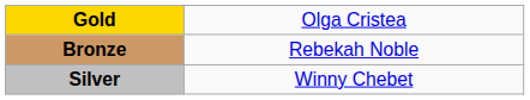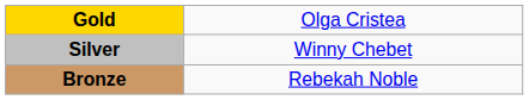 <table class="wikitable" style="text-align:center; " width="35%">
 <tr>
 <td bgcolor="gold"><strong>Gold</strong></td>
 <td><a href='#'>Olga Cristea</a><br>  <small><em></em></small></td>
 </tr>
 <tr>
+<td bgcolor="silver"><strong>Silver</strong></td>
+<td><a href='#'>Winny Chebet</a><br>  <small><em></em></small></td>
+</tr>
+<tr>
 <td bgcolor="CC9966"><strong>Bronze</strong></td>
 <td><a href='#'>Rebekah Noble</a><br>  <small><em></em></small></td>
 </tr>
-<tr>
-<td bgcolor="silver"><strong>Silver</strong></td>
-<td><a href='#'>Winny Chebet</a><br>  <small><em></em></small></td>
-</tr>
 </table>
